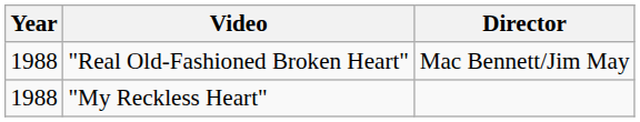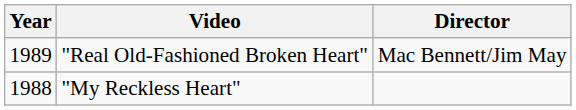 <table class="wikitable">
 <tr>
 <th>Year</th>
 <th>Video</th>
 <th>Director</th>
 </tr>
 <tr>
-<td>1988</td>
+<td>1989</td>
 <td>"Real Old-Fashioned Broken Heart"</td>
 <td>Mac Bennett/Jim May</td>
 </tr>
 <tr>
 <td>1988</td>
 <td>"My Reckless Heart"</td>
 <td></td>
 </tr>
 </table>
